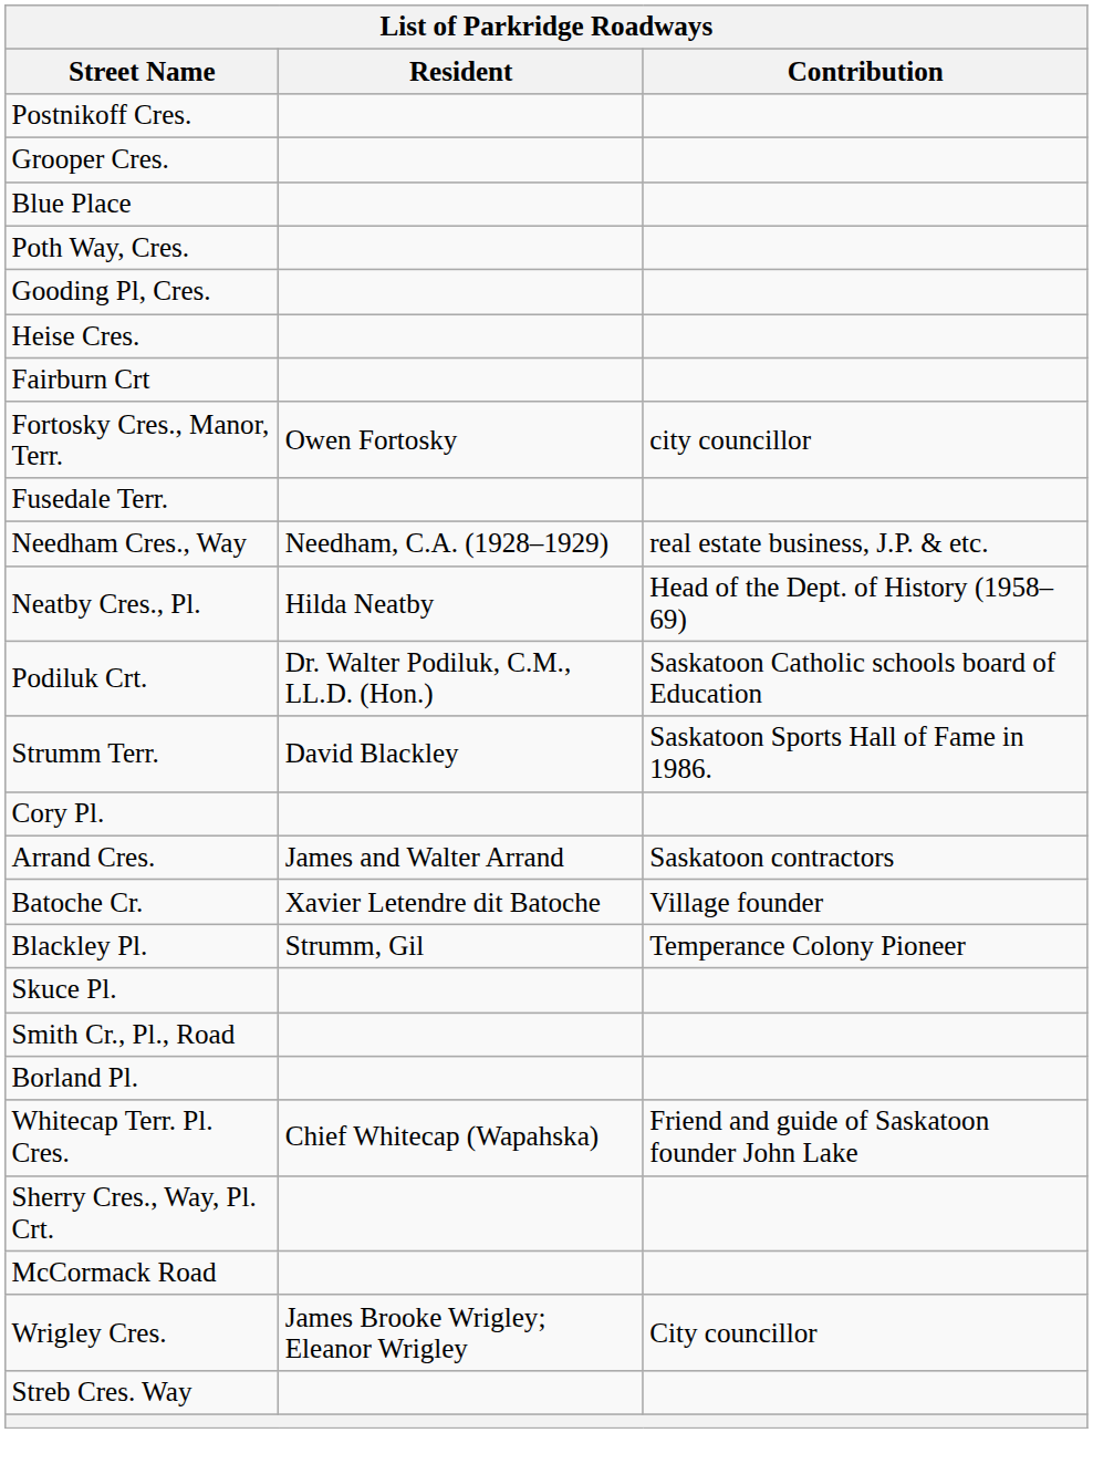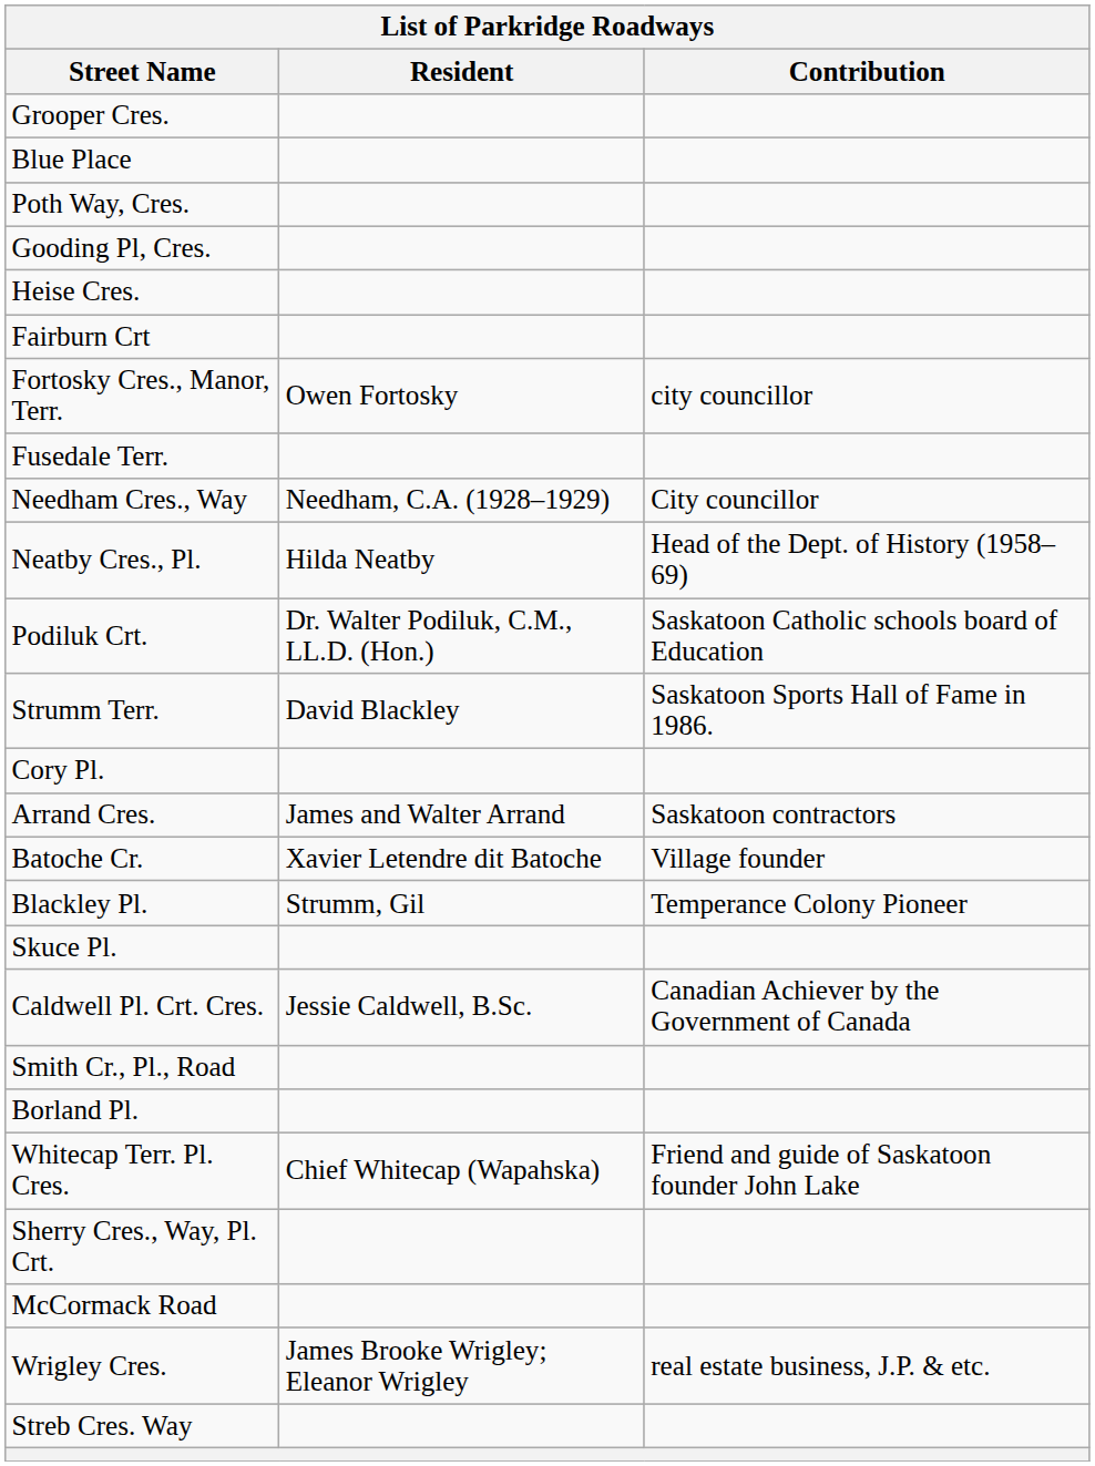 <table class="wikitable" style="margin:auto">
 <tr>
 <th colspan=3>List of Parkridge Roadways</th>
 </tr>
 <tr>
 <th>Street Name</th>
 <th>Resident</th>
 <th>Contribution</th>
-</tr>
-<tr>
-<td>Postnikoff Cres.</td>
-<td></td>
-<td></td>
 </tr>
 <tr>
 <td>Grooper Cres.</td>
 <td></td>
 <td></td>
 </tr>
 <tr>
 <td>Blue Place</td>
 <td></td>
 <td></td>
 </tr>
 <tr>
 <td>Poth Way, Cres.</td>
 <td></td>
 <td></td>
 </tr>
 <tr>
 <td>Gooding Pl, Cres.</td>
 <td></td>
 <td></td>
 </tr>
 <tr>
 <td>Heise Cres.</td>
 <td></td>
 <td></td>
 </tr>
 <tr>
 <td>Fairburn Crt</td>
 <td></td>
 <td></td>
 </tr>
 <tr>
 <td>Fortosky Cres., Manor, Terr.</td>
 <td>Owen Fortosky</td>
 <td>city councillor</td>
 </tr>
 <tr>
 <td>Fusedale Terr.</td>
 <td></td>
 <td></td>
 </tr>
 <tr>
 <td>Needham Cres., Way</td>
 <td>Needham, C.A. (1928–1929)</td>
-<td>real estate business, J.P. & etc.</td>
+<td>City councillor</td>
 </tr>
 <tr>
 <td>Neatby Cres., Pl.</td>
 <td>Hilda Neatby</td>
 <td>Head of the Dept. of History (1958–69)</td>
 </tr>
 <tr>
 <td>Podiluk Crt.</td>
 <td>Dr. Walter Podiluk, C.M., LL.D. (Hon.)</td>
 <td>Saskatoon Catholic schools board of Education</td>
 </tr>
 <tr>
 <td>Strumm Terr.</td>
 <td>David Blackley</td>
 <td>Saskatoon Sports Hall of Fame in 1986.</td>
 </tr>
 <tr>
 <td>Cory Pl.</td>
 <td></td>
 <td></td>
 </tr>
 <tr>
 <td>Arrand Cres.</td>
 <td>James and Walter Arrand</td>
 <td>Saskatoon contractors</td>
 </tr>
 <tr>
 <td>Batoche Cr.</td>
 <td>Xavier Letendre dit Batoche</td>
 <td>Village founder</td>
 </tr>
 <tr>
 <td>Blackley Pl.</td>
 <td>Strumm, Gil</td>
 <td>Temperance Colony Pioneer</td>
 </tr>
 <tr>
 <td>Skuce Pl.</td>
 <td></td>
 <td></td>
 </tr>
 <tr>
+<td>Caldwell Pl. Crt. Cres.</td>
+<td>Jessie Caldwell, B.Sc.</td>
+<td>Canadian Achiever by the Government of Canada</td>
+</tr>
+<tr>
 <td>Smith Cr., Pl., Road</td>
 <td></td>
 <td></td>
 </tr>
 <tr>
 <td>Borland Pl.</td>
 <td></td>
 <td></td>
 </tr>
 <tr>
 <td>Whitecap Terr. Pl. Cres.</td>
 <td>Chief Whitecap (Wapahska)</td>
 <td>Friend and guide of Saskatoon founder John Lake</td>
 </tr>
 <tr>
 <td>Sherry Cres., Way, Pl. Crt.</td>
 <td></td>
 <td></td>
 </tr>
 <tr>
 <td>McCormack Road</td>
 <td></td>
 <td></td>
 </tr>
 <tr>
 <td>Wrigley Cres.</td>
 <td>James Brooke Wrigley; Eleanor Wrigley</td>
-<td>City councillor</td>
+<td>real estate business, J.P. & etc.</td>
 </tr>
 <tr>
 <td>Streb Cres. Way</td>
 <td></td>
 <td></td>
 </tr>
 <tr>
 <th colspan=3></th>
 </tr>
 </table>
